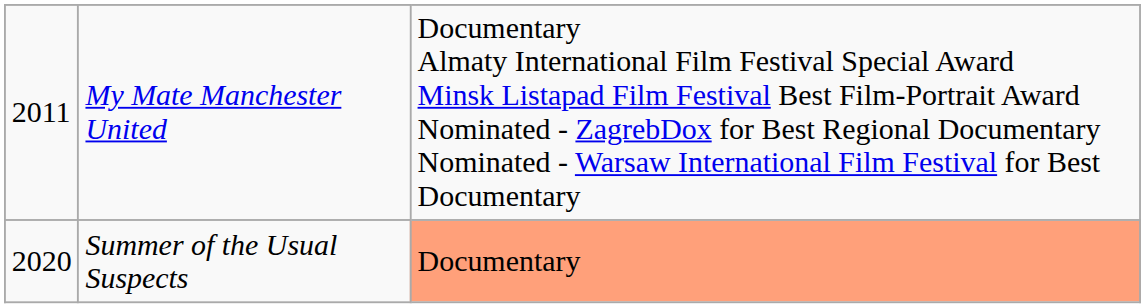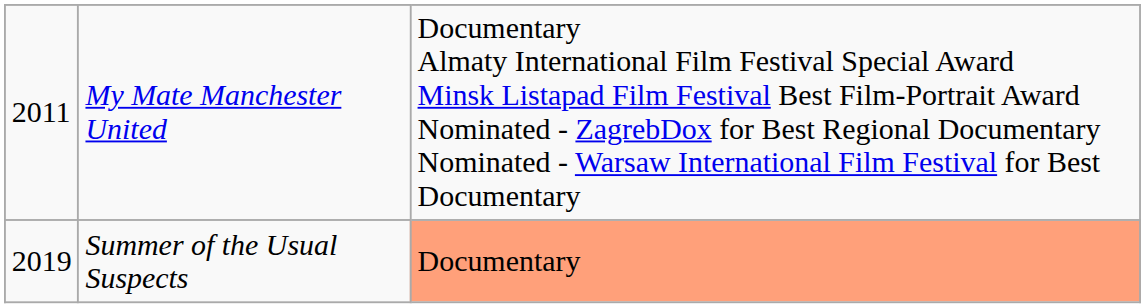 <table class="wikitable sortable">
 <tr>
 <td>2011</td>
 <td><em><a href='#'>My Mate Manchester United</a></em></td>
 <td>Documentary<br>Almaty International Film Festival Special Award<br><a href='#'>Minsk Listapad Film Festival</a> Best Film-Portrait Award<br>Nominated - <a href='#'>ZagrebDox</a> for Best Regional Documentary<br>Nominated - <a href='#'>Warsaw International Film Festival</a> for Best Documentary</td>
 </tr>
 <tr>
-<td>2020</td>
+<td>2019</td>
 <td><em>Summer of the Usual Suspects</em></td>
 <td style="background: lightsalmon;">Documentary</td>
 </tr>
 </table>
